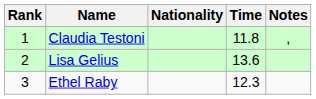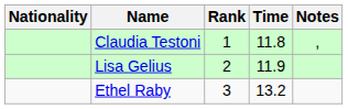 <table class="wikitable sortable" style="text-align:center">
 <tr>
+<th>Nationality</th>
+<th>Name</th>
 <th>Rank</th>
-<th>Name</th>
-<th>Nationality</th>
 <th>Time</th>
 <th>Notes</th>
 </tr>
 <tr bgcolor=ccffcc>
+<td align=left></td>
+<td align=left><a href='#'>Claudia Testoni</a></td>
 <td>1</td>
-<td align=left><a href='#'>Claudia Testoni</a></td>
-<td align=left></td>
 <td>11.8</td>
 <td>, </td>
 </tr>
 <tr bgcolor=ccffcc>
+<td align=left></td>
+<td align=left><a href='#'>Lisa Gelius</a></td>
 <td>2</td>
-<td align=left><a href='#'>Lisa Gelius</a></td>
-<td align=left></td>
-<td>13.6</td>
+<td>11.9</td>
 <td></td>
 </tr>
 <tr>
+<td align=left></td>
+<td align=left><a href='#'>Ethel Raby</a></td>
 <td>3</td>
-<td align=left><a href='#'>Ethel Raby</a></td>
-<td align=left></td>
-<td>12.3</td>
+<td>13.2</td>
 <td></td>
 </tr>
 </table>
